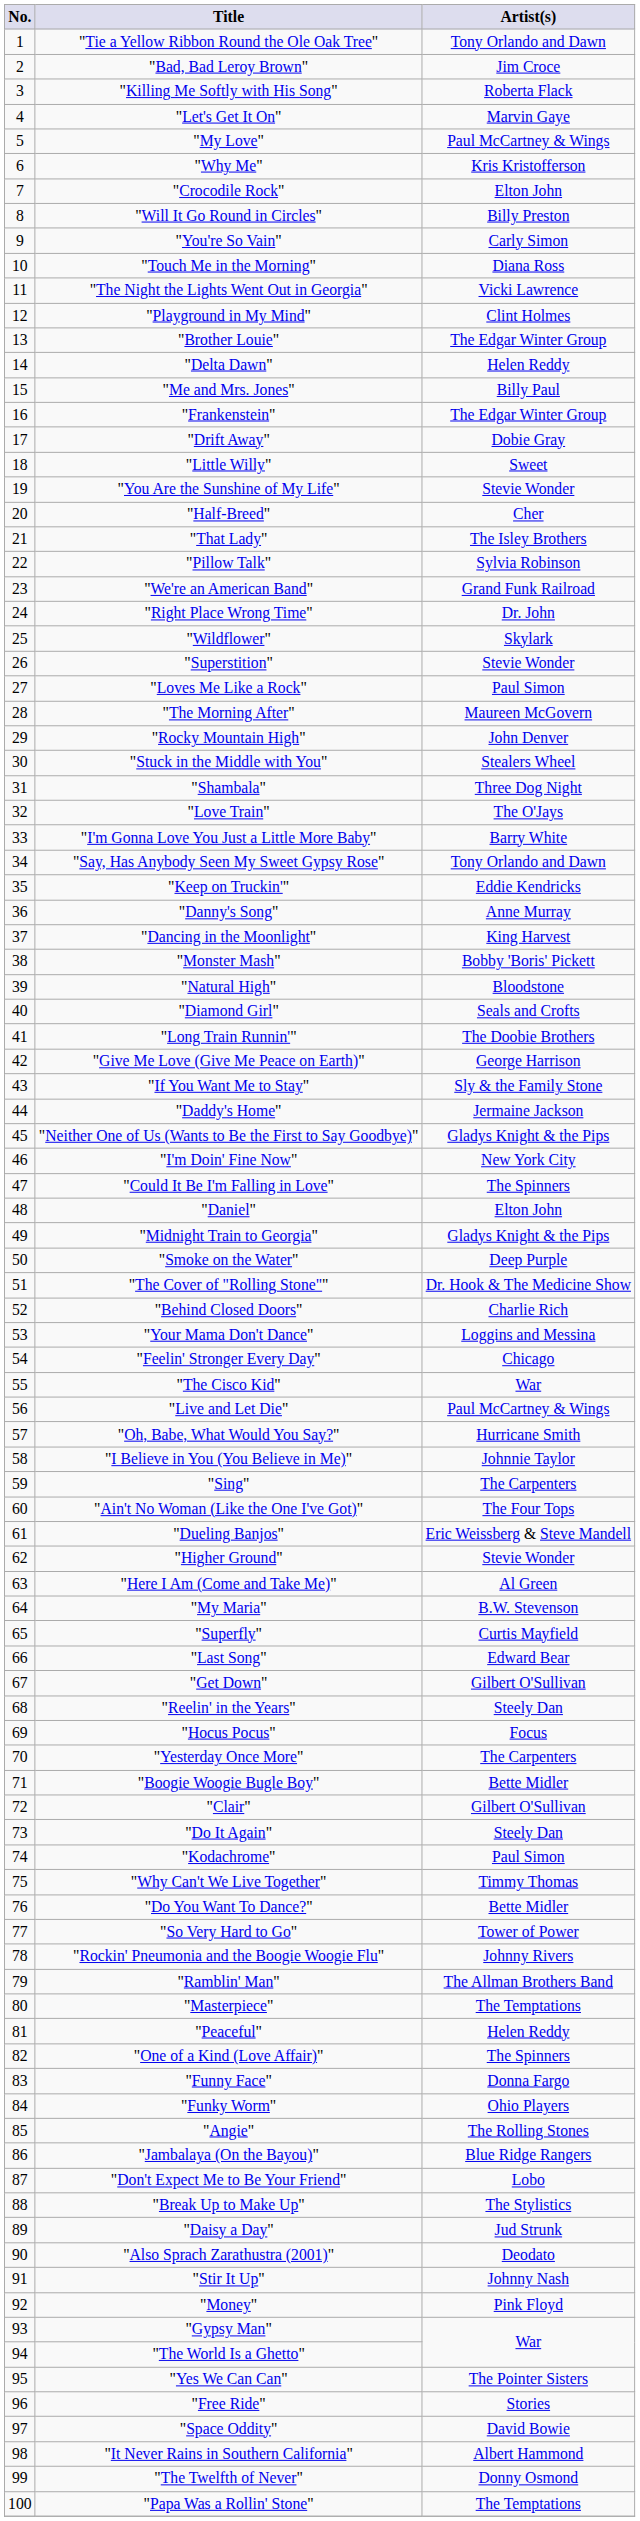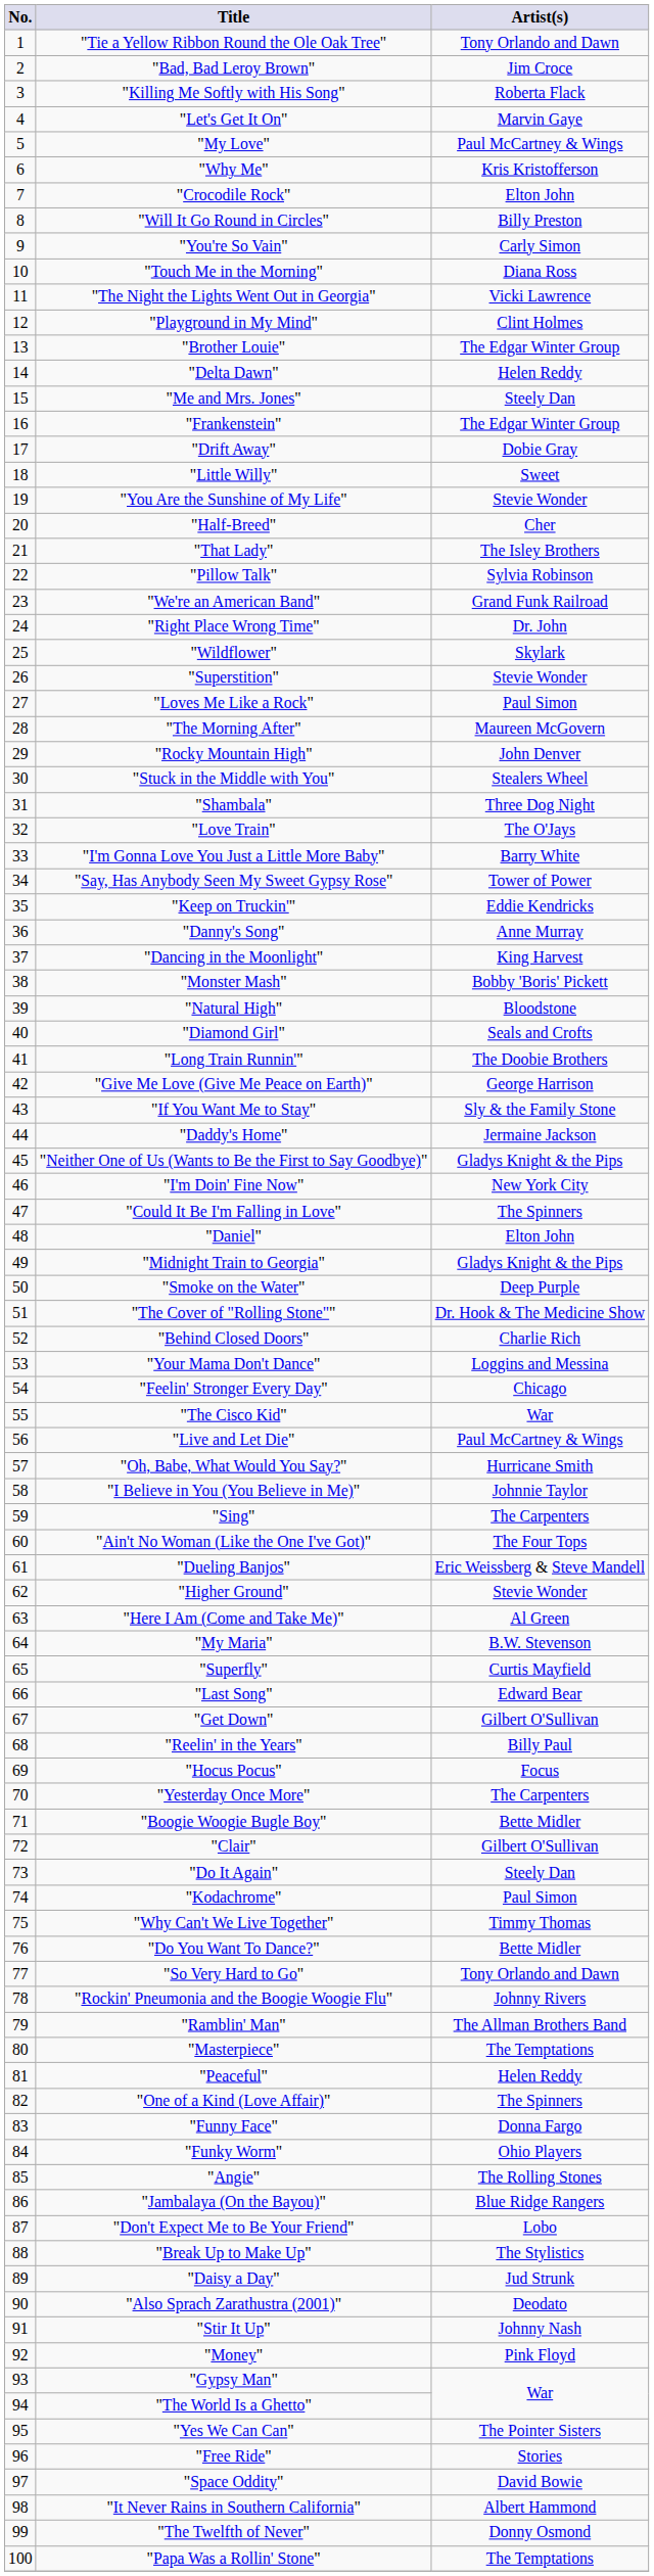 <table class="wikitable sortable" style="text-align: center">
 <tr>
 <th scope="col" style="background:#dde;">No.</th>
 <th scope="col" style="background:#dde;">Title</th>
 <th scope="col" style="background:#dde;">Artist(s)</th>
 </tr>
 <tr>
 <td>1</td>
 <td>"<a href='#'>Tie a Yellow Ribbon Round the Ole Oak Tree</a>"</td>
 <td><a href='#'>Tony Orlando and Dawn</a></td>
 </tr>
 <tr>
 <td>2</td>
 <td>"<a href='#'>Bad, Bad Leroy Brown</a>"</td>
 <td><a href='#'>Jim Croce</a></td>
 </tr>
 <tr>
 <td>3</td>
 <td>"<a href='#'>Killing Me Softly with His Song</a>"</td>
 <td><a href='#'>Roberta Flack</a></td>
 </tr>
 <tr>
 <td>4</td>
 <td>"<a href='#'>Let's Get It On</a>"</td>
 <td><a href='#'>Marvin Gaye</a></td>
 </tr>
 <tr>
 <td>5</td>
 <td>"<a href='#'>My Love</a>"</td>
 <td><a href='#'>Paul McCartney & Wings</a></td>
 </tr>
 <tr>
 <td>6</td>
 <td>"<a href='#'>Why Me</a>"</td>
 <td><a href='#'>Kris Kristofferson</a></td>
 </tr>
 <tr>
 <td>7</td>
 <td>"<a href='#'>Crocodile Rock</a>"</td>
 <td><a href='#'>Elton John</a></td>
 </tr>
 <tr>
 <td>8</td>
 <td>"<a href='#'>Will It Go Round in Circles</a>"</td>
 <td><a href='#'>Billy Preston</a></td>
 </tr>
 <tr>
 <td>9</td>
 <td>"<a href='#'>You're So Vain</a>"</td>
 <td><a href='#'>Carly Simon</a></td>
 </tr>
 <tr>
 <td>10</td>
 <td>"<a href='#'>Touch Me in the Morning</a>"</td>
 <td><a href='#'>Diana Ross</a></td>
 </tr>
 <tr>
 <td>11</td>
 <td>"<a href='#'>The Night the Lights Went Out in Georgia</a>"</td>
 <td><a href='#'>Vicki Lawrence</a></td>
 </tr>
 <tr>
 <td>12</td>
 <td>"<a href='#'>Playground in My Mind</a>"</td>
 <td><a href='#'>Clint Holmes</a></td>
 </tr>
 <tr>
 <td>13</td>
 <td>"<a href='#'>Brother Louie</a>"</td>
 <td><a href='#'>The Edgar Winter Group</a></td>
 </tr>
 <tr>
 <td>14</td>
 <td>"<a href='#'>Delta Dawn</a>"</td>
 <td><a href='#'>Helen Reddy</a></td>
 </tr>
 <tr>
 <td>15</td>
 <td>"<a href='#'>Me and Mrs. Jones</a>"</td>
-<td><a href='#'>Billy Paul</a></td>
+<td><a href='#'>Steely Dan</a></td>
 </tr>
 <tr>
 <td>16</td>
 <td>"<a href='#'>Frankenstein</a>"</td>
 <td><a href='#'>The Edgar Winter Group</a></td>
 </tr>
 <tr>
 <td>17</td>
 <td>"<a href='#'>Drift Away</a>"</td>
 <td><a href='#'>Dobie Gray</a></td>
 </tr>
 <tr>
 <td>18</td>
 <td>"<a href='#'>Little Willy</a>"</td>
 <td><a href='#'>Sweet</a></td>
 </tr>
 <tr>
 <td>19</td>
 <td>"<a href='#'>You Are the Sunshine of My Life</a>"</td>
 <td><a href='#'>Stevie Wonder</a></td>
 </tr>
 <tr>
 <td>20</td>
 <td>"<a href='#'>Half-Breed</a>"</td>
 <td><a href='#'>Cher</a></td>
 </tr>
 <tr>
 <td>21</td>
 <td>"<a href='#'>That Lady</a>"</td>
 <td><a href='#'>The Isley Brothers</a></td>
 </tr>
 <tr>
 <td>22</td>
 <td>"<a href='#'>Pillow Talk</a>"</td>
 <td><a href='#'>Sylvia Robinson</a></td>
 </tr>
 <tr>
 <td>23</td>
 <td>"<a href='#'>We're an American Band</a>"</td>
 <td><a href='#'>Grand Funk Railroad</a></td>
 </tr>
 <tr>
 <td>24</td>
 <td>"<a href='#'>Right Place Wrong Time</a>"</td>
 <td><a href='#'>Dr. John</a></td>
 </tr>
 <tr>
 <td>25</td>
 <td>"<a href='#'>Wildflower</a>"</td>
 <td><a href='#'>Skylark</a></td>
 </tr>
 <tr>
 <td>26</td>
 <td>"<a href='#'>Superstition</a>"</td>
 <td><a href='#'>Stevie Wonder</a></td>
 </tr>
 <tr>
 <td>27</td>
 <td>"<a href='#'>Loves Me Like a Rock</a>"</td>
 <td><a href='#'>Paul Simon</a></td>
 </tr>
 <tr>
 <td>28</td>
 <td>"<a href='#'>The Morning After</a>"</td>
 <td><a href='#'>Maureen McGovern</a></td>
 </tr>
 <tr>
 <td>29</td>
 <td>"<a href='#'>Rocky Mountain High</a>"</td>
 <td><a href='#'>John Denver</a></td>
 </tr>
 <tr>
 <td>30</td>
 <td>"<a href='#'>Stuck in the Middle with You</a>"</td>
 <td><a href='#'>Stealers Wheel</a></td>
 </tr>
 <tr>
 <td>31</td>
 <td>"<a href='#'>Shambala</a>"</td>
 <td><a href='#'>Three Dog Night</a></td>
 </tr>
 <tr>
 <td>32</td>
 <td>"<a href='#'>Love Train</a>"</td>
 <td><a href='#'>The O'Jays</a></td>
 </tr>
 <tr>
 <td>33</td>
 <td>"<a href='#'>I'm Gonna Love You Just a Little More Baby</a>"</td>
 <td><a href='#'>Barry White</a></td>
 </tr>
 <tr>
 <td>34</td>
 <td>"<a href='#'>Say, Has Anybody Seen My Sweet Gypsy Rose</a>"</td>
-<td><a href='#'>Tony Orlando and Dawn</a></td>
+<td><a href='#'>Tower of Power</a></td>
 </tr>
 <tr>
 <td>35</td>
 <td>"<a href='#'>Keep on Truckin'</a>"</td>
 <td><a href='#'>Eddie Kendricks</a></td>
 </tr>
 <tr>
 <td>36</td>
 <td>"<a href='#'>Danny's Song</a>"</td>
 <td><a href='#'>Anne Murray</a></td>
 </tr>
 <tr>
 <td>37</td>
 <td>"<a href='#'>Dancing in the Moonlight</a>"</td>
 <td><a href='#'>King Harvest</a></td>
 </tr>
 <tr>
 <td>38</td>
 <td>"<a href='#'>Monster Mash</a>"</td>
 <td><a href='#'>Bobby 'Boris' Pickett</a></td>
 </tr>
 <tr>
 <td>39</td>
 <td>"<a href='#'>Natural High</a>"</td>
 <td><a href='#'>Bloodstone</a></td>
 </tr>
 <tr>
 <td>40</td>
 <td>"<a href='#'>Diamond Girl</a>"</td>
 <td><a href='#'>Seals and Crofts</a></td>
 </tr>
 <tr>
 <td>41</td>
 <td>"<a href='#'>Long Train Runnin'</a>"</td>
 <td><a href='#'>The Doobie Brothers</a></td>
 </tr>
 <tr>
 <td>42</td>
 <td>"<a href='#'>Give Me Love (Give Me Peace on Earth)</a>"</td>
 <td><a href='#'>George Harrison</a></td>
 </tr>
 <tr>
 <td>43</td>
 <td>"<a href='#'>If You Want Me to Stay</a>"</td>
 <td><a href='#'>Sly & the Family Stone</a></td>
 </tr>
 <tr>
 <td>44</td>
 <td>"<a href='#'>Daddy's Home</a>"</td>
 <td><a href='#'>Jermaine Jackson</a></td>
 </tr>
 <tr>
 <td>45</td>
 <td>"<a href='#'>Neither One of Us (Wants to Be the First to Say Goodbye)</a>"</td>
 <td><a href='#'>Gladys Knight & the Pips</a></td>
 </tr>
 <tr>
 <td>46</td>
 <td>"<a href='#'>I'm Doin' Fine Now</a>"</td>
 <td><a href='#'>New York City</a></td>
 </tr>
 <tr>
 <td>47</td>
 <td>"<a href='#'>Could It Be I'm Falling in Love</a>"</td>
 <td><a href='#'>The Spinners</a></td>
 </tr>
 <tr>
 <td>48</td>
 <td>"<a href='#'>Daniel</a>"</td>
 <td><a href='#'>Elton John</a></td>
 </tr>
 <tr>
 <td>49</td>
 <td>"<a href='#'>Midnight Train to Georgia</a>"</td>
 <td><a href='#'>Gladys Knight & the Pips</a></td>
 </tr>
 <tr>
 <td>50</td>
 <td>"<a href='#'>Smoke on the Water</a>"</td>
 <td><a href='#'>Deep Purple</a></td>
 </tr>
 <tr>
 <td>51</td>
 <td>"<a href='#'>The Cover of "Rolling Stone"</a>"</td>
 <td><a href='#'>Dr. Hook & The Medicine Show</a></td>
 </tr>
 <tr>
 <td>52</td>
 <td>"<a href='#'>Behind Closed Doors</a>"</td>
 <td><a href='#'>Charlie Rich</a></td>
 </tr>
 <tr>
 <td>53</td>
 <td>"<a href='#'>Your Mama Don't Dance</a>"</td>
 <td><a href='#'>Loggins and Messina</a></td>
 </tr>
 <tr>
 <td>54</td>
 <td>"<a href='#'>Feelin' Stronger Every Day</a>"</td>
 <td><a href='#'>Chicago</a></td>
 </tr>
 <tr>
 <td>55</td>
 <td>"<a href='#'>The Cisco Kid</a>"</td>
 <td><a href='#'>War</a></td>
 </tr>
 <tr>
 <td>56</td>
 <td>"<a href='#'>Live and Let Die</a>"</td>
 <td><a href='#'>Paul McCartney & Wings</a></td>
 </tr>
 <tr>
 <td>57</td>
 <td>"<a href='#'>Oh, Babe, What Would You Say?</a>"</td>
 <td><a href='#'>Hurricane Smith</a></td>
 </tr>
 <tr>
 <td>58</td>
 <td>"<a href='#'>I Believe in You (You Believe in Me)</a>"</td>
 <td><a href='#'>Johnnie Taylor</a></td>
 </tr>
 <tr>
 <td>59</td>
 <td>"<a href='#'>Sing</a>"</td>
 <td><a href='#'>The Carpenters</a></td>
 </tr>
 <tr>
 <td>60</td>
 <td>"<a href='#'>Ain't No Woman (Like the One I've Got)</a>"</td>
 <td><a href='#'>The Four Tops</a></td>
 </tr>
 <tr>
 <td>61</td>
 <td>"<a href='#'>Dueling Banjos</a>"</td>
 <td><a href='#'>Eric Weissberg</a> & <a href='#'>Steve Mandell</a></td>
 </tr>
 <tr>
 <td>62</td>
 <td>"<a href='#'>Higher Ground</a>"</td>
 <td><a href='#'>Stevie Wonder</a></td>
 </tr>
 <tr>
 <td>63</td>
 <td>"<a href='#'>Here I Am (Come and Take Me)</a>"</td>
 <td><a href='#'>Al Green</a></td>
 </tr>
 <tr>
 <td>64</td>
 <td>"<a href='#'>My Maria</a>"</td>
 <td><a href='#'>B.W. Stevenson</a></td>
 </tr>
 <tr>
 <td>65</td>
 <td>"<a href='#'>Superfly</a>"</td>
 <td><a href='#'>Curtis Mayfield</a></td>
 </tr>
 <tr>
 <td>66</td>
 <td>"<a href='#'>Last Song</a>"</td>
 <td><a href='#'>Edward Bear</a></td>
 </tr>
 <tr>
 <td>67</td>
 <td>"<a href='#'>Get Down</a>"</td>
 <td><a href='#'>Gilbert O'Sullivan</a></td>
 </tr>
 <tr>
 <td>68</td>
 <td>"<a href='#'>Reelin' in the Years</a>"</td>
-<td><a href='#'>Steely Dan</a></td>
+<td><a href='#'>Billy Paul</a></td>
 </tr>
 <tr>
 <td>69</td>
 <td>"<a href='#'>Hocus Pocus</a>"</td>
 <td><a href='#'>Focus</a></td>
 </tr>
 <tr>
 <td>70</td>
 <td>"<a href='#'>Yesterday Once More</a>"</td>
 <td><a href='#'>The Carpenters</a></td>
 </tr>
 <tr>
 <td>71</td>
 <td>"<a href='#'>Boogie Woogie Bugle Boy</a>"</td>
 <td><a href='#'>Bette Midler</a></td>
 </tr>
 <tr>
 <td>72</td>
 <td>"<a href='#'>Clair</a>"</td>
 <td><a href='#'>Gilbert O'Sullivan</a></td>
 </tr>
 <tr>
 <td>73</td>
 <td>"<a href='#'>Do It Again</a>"</td>
 <td><a href='#'>Steely Dan</a></td>
 </tr>
 <tr>
 <td>74</td>
 <td>"<a href='#'>Kodachrome</a>"</td>
 <td><a href='#'>Paul Simon</a></td>
 </tr>
 <tr>
 <td>75</td>
 <td>"<a href='#'>Why Can't We Live Together</a>"</td>
 <td><a href='#'>Timmy Thomas</a></td>
 </tr>
 <tr>
 <td>76</td>
 <td>"<a href='#'>Do You Want To Dance?</a>"</td>
 <td><a href='#'>Bette Midler</a></td>
 </tr>
 <tr>
 <td>77</td>
 <td>"<a href='#'>So Very Hard to Go</a>"</td>
-<td><a href='#'>Tower of Power</a></td>
+<td><a href='#'>Tony Orlando and Dawn</a></td>
 </tr>
 <tr>
 <td>78</td>
 <td>"<a href='#'>Rockin' Pneumonia and the Boogie Woogie Flu</a>"</td>
 <td><a href='#'>Johnny Rivers</a></td>
 </tr>
 <tr>
 <td>79</td>
 <td>"<a href='#'>Ramblin' Man</a>"</td>
 <td><a href='#'>The Allman Brothers Band</a></td>
 </tr>
 <tr>
 <td>80</td>
 <td>"<a href='#'>Masterpiece</a>"</td>
 <td><a href='#'>The Temptations</a></td>
 </tr>
 <tr>
 <td>81</td>
 <td>"<a href='#'>Peaceful</a>"</td>
 <td><a href='#'>Helen Reddy</a></td>
 </tr>
 <tr>
 <td>82</td>
 <td>"<a href='#'>One of a Kind (Love Affair)</a>"</td>
 <td><a href='#'>The Spinners</a></td>
 </tr>
 <tr>
 <td>83</td>
 <td>"<a href='#'>Funny Face</a>"</td>
 <td><a href='#'>Donna Fargo</a></td>
 </tr>
 <tr>
 <td>84</td>
 <td>"<a href='#'>Funky Worm</a>"</td>
 <td><a href='#'>Ohio Players</a></td>
 </tr>
 <tr>
 <td>85</td>
 <td>"<a href='#'>Angie</a>"</td>
 <td><a href='#'>The Rolling Stones</a></td>
 </tr>
 <tr>
 <td>86</td>
 <td>"<a href='#'>Jambalaya (On the Bayou)</a>"</td>
 <td><a href='#'>Blue Ridge Rangers</a></td>
 </tr>
 <tr>
 <td>87</td>
 <td>"<a href='#'>Don't Expect Me to Be Your Friend</a>"</td>
 <td><a href='#'>Lobo</a></td>
 </tr>
 <tr>
 <td>88</td>
 <td>"<a href='#'>Break Up to Make Up</a>"</td>
 <td><a href='#'>The Stylistics</a></td>
 </tr>
 <tr>
 <td>89</td>
 <td>"<a href='#'>Daisy a Day</a>"</td>
 <td><a href='#'>Jud Strunk</a></td>
 </tr>
 <tr>
 <td>90</td>
 <td>"<a href='#'>Also Sprach Zarathustra (2001)</a>"</td>
 <td><a href='#'>Deodato</a></td>
 </tr>
 <tr>
 <td>91</td>
 <td>"<a href='#'>Stir It Up</a>"</td>
 <td><a href='#'>Johnny Nash</a></td>
 </tr>
 <tr>
 <td>92</td>
 <td>"<a href='#'>Money</a>"</td>
 <td><a href='#'>Pink Floyd</a></td>
 </tr>
 <tr>
 <td>93</td>
 <td>"<a href='#'>Gypsy Man</a>"</td>
 <td rowspan="2"><a href='#'>War</a></td>
 </tr>
 <tr>
 <td>94</td>
 <td>"<a href='#'>The World Is a Ghetto</a>"</td>
 </tr>
 <tr>
 <td>95</td>
 <td>"<a href='#'>Yes We Can Can</a>"</td>
 <td><a href='#'>The Pointer Sisters</a></td>
 </tr>
 <tr>
 <td>96</td>
 <td>"<a href='#'>Free Ride</a>"</td>
 <td><a href='#'>Stories</a></td>
 </tr>
 <tr>
 <td>97</td>
 <td>"<a href='#'>Space Oddity</a>"</td>
 <td><a href='#'>David Bowie</a></td>
 </tr>
 <tr>
 <td>98</td>
 <td>"<a href='#'>It Never Rains in Southern California</a>"</td>
 <td><a href='#'>Albert Hammond</a></td>
 </tr>
 <tr>
 <td>99</td>
 <td>"<a href='#'>The Twelfth of Never</a>"</td>
 <td><a href='#'>Donny Osmond</a></td>
 </tr>
 <tr>
 <td>100</td>
 <td>"<a href='#'>Papa Was a Rollin' Stone</a>"</td>
 <td><a href='#'>The Temptations</a></td>
 </tr>
 <tr>
 </tr>
 </table>
